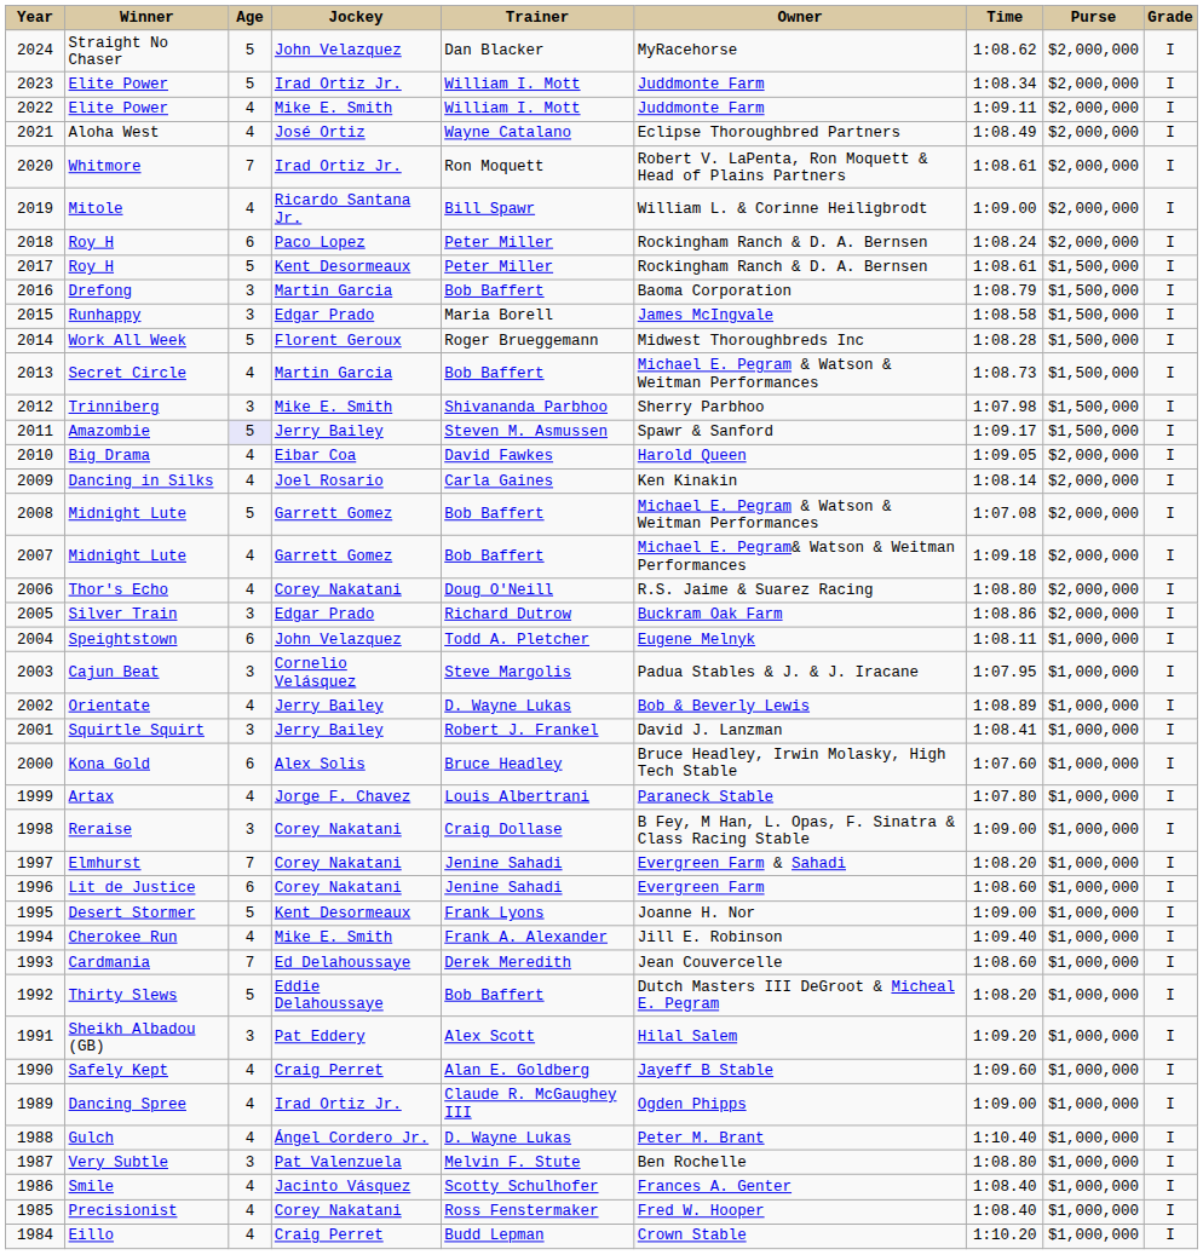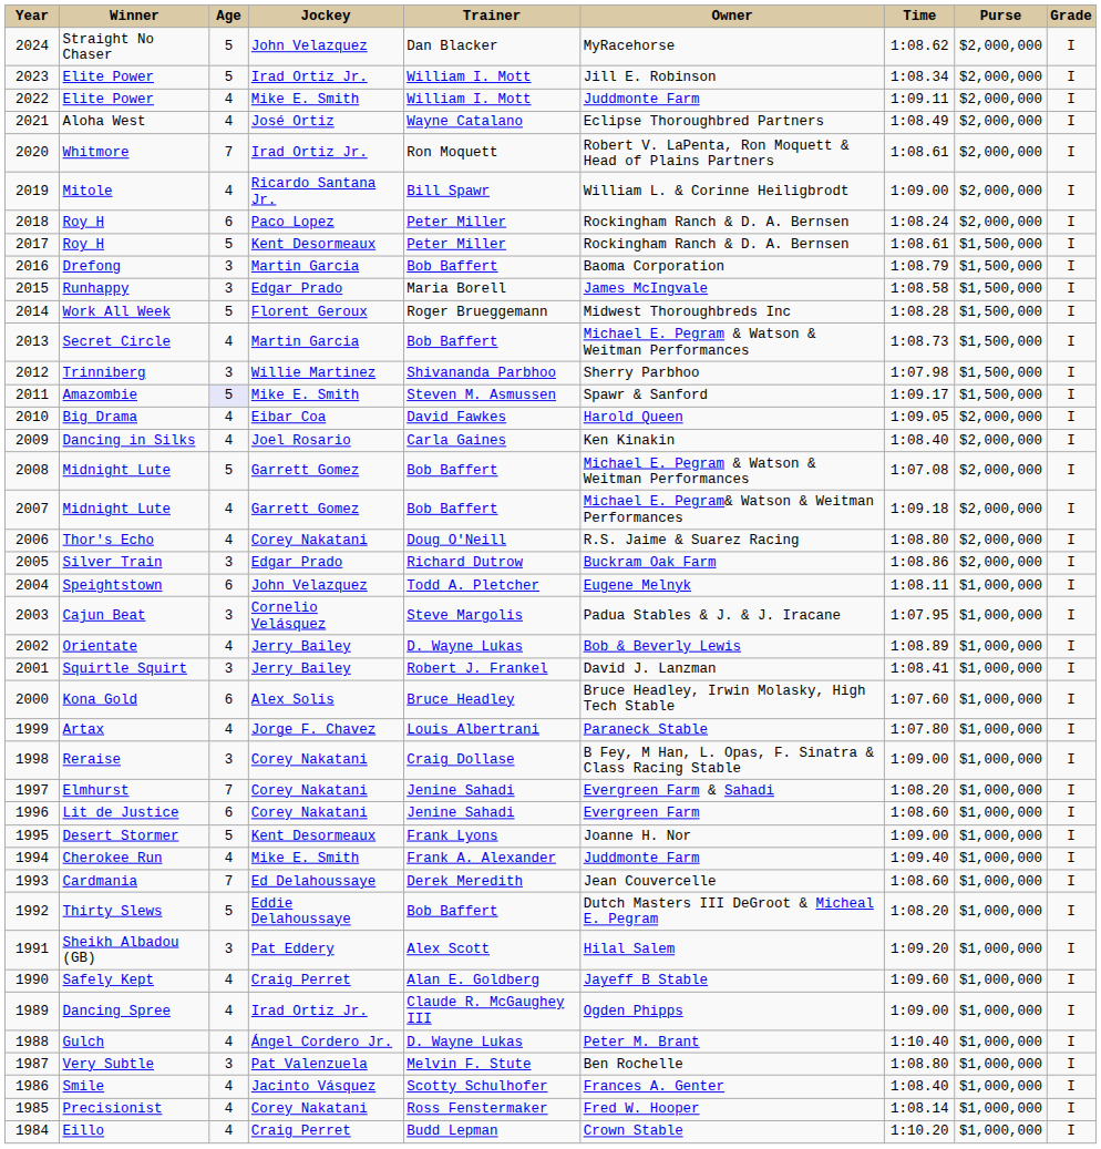 <table class="wikitable sortable">
 <tr>
 <th style="background-color:#DACAA5; width:45px">Year</th>
 <th style="background-color:#DACAA5; width:135px">Winner</th>
 <th style="background-color:#DACAA5; width:30px">Age</th>
 <th style="background-color:#DACAA5; width:140px">Jockey</th>
 <th style="background-color:#DACAA5; width:160px">Trainer</th>
 <th style="background-color:#DACAA5; width:280px">Owner</th>
 <th style="background-color:#DACAA5; width:60px">Time</th>
 <th style="background-color:#DACAA5; width:80px">Purse</th>
 <th style="background-color:#DACAA5; width:40px">Grade</th>
 </tr>
 <tr>
 <td align=center>2024</td>
 <td>Straight No Chaser</td>
 <td align=center>5</td>
 <td><a href='#'>John Velazquez</a></td>
 <td>Dan Blacker</td>
 <td>MyRacehorse</td>
 <td align=center>1:08.62</td>
 <td align=center>$2,000,000</td>
 <td align=center>I</td>
 </tr>
 <tr>
 <td align=center>2023</td>
 <td><a href='#'>Elite Power</a></td>
 <td align=center>5</td>
 <td><a href='#'>Irad Ortiz Jr.</a></td>
 <td><a href='#'>William I. Mott</a></td>
-<td><a href='#'>Juddmonte Farm</a></td>
+<td>Jill E. Robinson</td>
 <td align=center>1:08.34</td>
 <td align=center>$2,000,000</td>
 <td align=center>I</td>
 </tr>
 <tr>
 <td align=center>2022</td>
 <td><a href='#'>Elite Power</a></td>
 <td align=center>4</td>
 <td><a href='#'>Mike E. Smith</a></td>
 <td><a href='#'>William I. Mott</a></td>
 <td><a href='#'>Juddmonte Farm</a></td>
 <td align=center>1:09.11</td>
 <td align=center>$2,000,000</td>
 <td align=center>I</td>
 </tr>
 <tr>
 <td align=center>2021</td>
 <td>Aloha West</td>
 <td align=center>4</td>
 <td><a href='#'>José Ortiz</a></td>
 <td><a href='#'>Wayne Catalano</a></td>
 <td>Eclipse Thoroughbred Partners</td>
 <td align=center>1:08.49</td>
 <td align=center>$2,000,000</td>
 <td align=center>I</td>
 </tr>
 <tr>
 <td align=center>2020</td>
 <td><a href='#'>Whitmore</a></td>
 <td align=center>7</td>
 <td><a href='#'>Irad Ortiz Jr.</a></td>
 <td>Ron Moquett</td>
 <td>Robert V. LaPenta, Ron Moquett & Head of Plains Partners</td>
 <td align=center>1:08.61</td>
 <td align=center>$2,000,000</td>
 <td align=center>I</td>
 </tr>
 <tr>
 <td align=center>2019</td>
 <td><a href='#'>Mitole</a></td>
 <td align=center>4</td>
 <td><a href='#'>Ricardo Santana Jr.</a></td>
 <td><a href='#'>Bill Spawr</a></td>
 <td>William L. & Corinne Heiligbrodt</td>
 <td align=center>1:09.00</td>
 <td align=center>$2,000,000</td>
 <td align=center>I</td>
 </tr>
 <tr>
 <td align=center>2018</td>
 <td><a href='#'>Roy H</a></td>
 <td align=center>6</td>
 <td><a href='#'>Paco Lopez</a></td>
 <td><a href='#'>Peter Miller</a></td>
 <td>Rockingham Ranch & D. A. Bernsen</td>
 <td align=center>1:08.24</td>
 <td align=center>$2,000,000</td>
 <td align=center>I</td>
 </tr>
 <tr>
 <td align=center>2017</td>
 <td><a href='#'>Roy H</a></td>
 <td align=center>5</td>
 <td><a href='#'>Kent Desormeaux</a></td>
 <td><a href='#'>Peter Miller</a></td>
 <td>Rockingham Ranch & D. A. Bernsen</td>
 <td align=center>1:08.61</td>
 <td align=center>$1,500,000</td>
 <td align=center>I</td>
 </tr>
 <tr>
 <td align=center>2016</td>
 <td><a href='#'>Drefong</a></td>
 <td align=center>3</td>
 <td><a href='#'>Martin Garcia</a></td>
 <td><a href='#'>Bob Baffert</a></td>
 <td>Baoma Corporation</td>
 <td align=center>1:08.79</td>
 <td align=center>$1,500,000</td>
 <td align=center>I</td>
 </tr>
 <tr>
 <td align=center>2015</td>
 <td><a href='#'>Runhappy</a></td>
 <td align=center>3</td>
 <td><a href='#'>Edgar Prado</a></td>
 <td>Maria Borell</td>
 <td><a href='#'>James McIngvale</a></td>
 <td align=center>1:08.58</td>
 <td align=center>$1,500,000</td>
 <td align=center>I</td>
 </tr>
 <tr>
 <td align=center>2014</td>
 <td><a href='#'>Work All Week</a></td>
 <td align=center>5</td>
 <td><a href='#'>Florent Geroux</a></td>
 <td>Roger Brueggemann</td>
 <td>Midwest Thoroughbreds Inc</td>
 <td align=center>1:08.28</td>
 <td align=center>$1,500,000</td>
 <td align=center>I</td>
 </tr>
 <tr>
 <td align=center>2013</td>
 <td><a href='#'>Secret Circle</a></td>
 <td align=center>4</td>
 <td><a href='#'>Martin Garcia</a></td>
 <td><a href='#'>Bob Baffert</a></td>
 <td><a href='#'>Michael E. Pegram</a> & Watson & Weitman Performances</td>
 <td align=center>1:08.73</td>
 <td align=center>$1,500,000</td>
 <td align=center>I</td>
 </tr>
 <tr>
 <td align=center>2012</td>
 <td><a href='#'>Trinniberg</a></td>
 <td align=center>3</td>
-<td><a href='#'>Mike E. Smith</a></td>
+<td><a href='#'>Willie Martinez</a></td>
 <td><a href='#'>Shivananda Parbhoo</a></td>
 <td>Sherry Parbhoo</td>
 <td align=center>1:07.98</td>
 <td align=center>$1,500,000</td>
 <td align=center>I</td>
 </tr>
 <tr>
 <td align=center>2011</td>
 <td><a href='#'>Amazombie</a></td>
 <td align=center style="background: lavender;">5</td>
-<td><a href='#'>Jerry Bailey</a></td>
+<td><a href='#'>Mike E. Smith</a></td>
 <td><a href='#'>Steven M. Asmussen</a></td>
 <td>Spawr & Sanford</td>
 <td align=center>1:09.17</td>
 <td align=center>$1,500,000</td>
 <td align=center>I</td>
 </tr>
 <tr>
 <td align=center>2010</td>
 <td><a href='#'>Big Drama</a></td>
 <td align=center>4</td>
 <td><a href='#'>Eibar Coa</a></td>
 <td><a href='#'>David Fawkes</a></td>
 <td><a href='#'>Harold Queen</a></td>
 <td align=center>1:09.05</td>
 <td align=center>$2,000,000</td>
 <td align=center>I</td>
 </tr>
 <tr>
 <td align=center>2009</td>
 <td><a href='#'>Dancing in Silks</a></td>
 <td align=center>4</td>
 <td><a href='#'>Joel Rosario</a></td>
 <td><a href='#'>Carla Gaines</a></td>
 <td>Ken Kinakin</td>
-<td align=center>1:08.14</td>
+<td align=center>1:08.40</td>
 <td align=center>$2,000,000</td>
 <td align=center>I</td>
 </tr>
 <tr>
 <td align=center>2008</td>
 <td><a href='#'>Midnight Lute</a></td>
 <td align=center>5</td>
 <td><a href='#'>Garrett Gomez</a></td>
 <td><a href='#'>Bob Baffert</a></td>
 <td><a href='#'>Michael E. Pegram</a> & Watson & Weitman Performances</td>
 <td align=center>1:07.08</td>
 <td align=center>$2,000,000</td>
 <td align=center>I</td>
 </tr>
 <tr>
 <td align=center>2007</td>
 <td><a href='#'>Midnight Lute</a></td>
 <td align=center>4</td>
 <td><a href='#'>Garrett Gomez</a></td>
 <td><a href='#'>Bob Baffert</a></td>
 <td><a href='#'>Michael E. Pegram</a>& Watson & Weitman Performances</td>
 <td align=center>1:09.18</td>
 <td align=center>$2,000,000</td>
 <td align=center>I</td>
 </tr>
 <tr>
 <td align=center>2006</td>
 <td><a href='#'>Thor's Echo</a></td>
 <td align=center>4</td>
 <td><a href='#'>Corey Nakatani</a></td>
 <td><a href='#'>Doug O'Neill</a></td>
 <td>R.S. Jaime & Suarez Racing</td>
 <td align=center>1:08.80</td>
 <td align=center>$2,000,000</td>
 <td align=center>I</td>
 </tr>
 <tr>
 <td align=center>2005</td>
 <td><a href='#'>Silver Train</a></td>
 <td align=center>3</td>
 <td><a href='#'>Edgar Prado</a></td>
 <td><a href='#'>Richard Dutrow</a></td>
 <td><a href='#'>Buckram Oak Farm</a></td>
 <td align=center>1:08.86</td>
 <td align=center>$2,000,000</td>
 <td align=center>I</td>
 </tr>
 <tr>
 <td align=center>2004</td>
 <td><a href='#'>Speightstown</a></td>
 <td align=center>6</td>
 <td><a href='#'>John Velazquez</a></td>
 <td><a href='#'>Todd A. Pletcher</a></td>
 <td><a href='#'>Eugene Melnyk</a></td>
 <td align=center>1:08.11</td>
 <td align=center>$1,000,000</td>
 <td align=center>I</td>
 </tr>
 <tr>
 <td align=center>2003</td>
 <td><a href='#'>Cajun Beat</a></td>
 <td align=center>3</td>
 <td><a href='#'>Cornelio Velásquez</a></td>
 <td><a href='#'>Steve Margolis</a></td>
 <td>Padua Stables & J. & J. Iracane</td>
 <td align=center>1:07.95</td>
 <td align=center>$1,000,000</td>
 <td align=center>I</td>
 </tr>
 <tr>
 <td align=center>2002</td>
 <td><a href='#'>Orientate</a></td>
 <td align=center>4</td>
 <td><a href='#'>Jerry Bailey</a></td>
 <td><a href='#'>D. Wayne Lukas</a></td>
 <td><a href='#'>Bob & Beverly Lewis</a></td>
 <td align=center>1:08.89</td>
 <td align=center>$1,000,000</td>
 <td align=center>I</td>
 </tr>
 <tr>
 <td align=center>2001</td>
 <td><a href='#'>Squirtle Squirt</a></td>
 <td align=center>3</td>
 <td><a href='#'>Jerry Bailey</a></td>
 <td><a href='#'>Robert J. Frankel</a></td>
 <td>David J. Lanzman</td>
 <td align=center>1:08.41</td>
 <td align=center>$1,000,000</td>
 <td align=center>I</td>
 </tr>
 <tr>
 <td align=center>2000</td>
 <td><a href='#'>Kona Gold</a></td>
 <td align=center>6</td>
 <td><a href='#'>Alex Solis</a></td>
 <td><a href='#'>Bruce Headley</a></td>
 <td>Bruce Headley, Irwin Molasky, High Tech Stable</td>
 <td align=center>1:07.60</td>
 <td align=center>$1,000,000</td>
 <td align=center>I</td>
 </tr>
 <tr>
 <td align=center>1999</td>
 <td><a href='#'>Artax</a></td>
 <td align=center>4</td>
 <td><a href='#'>Jorge F. Chavez</a></td>
 <td><a href='#'>Louis Albertrani</a></td>
 <td><a href='#'>Paraneck Stable</a></td>
 <td align=center>1:07.80</td>
 <td align=center>$1,000,000</td>
 <td align=center>I</td>
 </tr>
 <tr>
 <td align=center>1998</td>
 <td><a href='#'>Reraise</a></td>
 <td align=center>3</td>
 <td><a href='#'>Corey Nakatani</a></td>
 <td><a href='#'>Craig Dollase</a></td>
 <td>B Fey, M Han, L. Opas, F. Sinatra & Class Racing Stable</td>
 <td align=center>1:09.00</td>
 <td align=center>$1,000,000</td>
 <td align=center>I</td>
 </tr>
 <tr>
 <td align=center>1997</td>
 <td><a href='#'>Elmhurst</a></td>
 <td align=center>7</td>
 <td><a href='#'>Corey Nakatani</a></td>
 <td><a href='#'>Jenine Sahadi</a></td>
 <td><a href='#'>Evergreen Farm</a> & <a href='#'>Sahadi</a></td>
 <td align=center>1:08.20</td>
 <td align=center>$1,000,000</td>
 <td align=center>I</td>
 </tr>
 <tr>
 <td align=center>1996</td>
 <td><a href='#'>Lit de Justice</a></td>
 <td align=center>6</td>
 <td><a href='#'>Corey Nakatani</a></td>
 <td><a href='#'>Jenine Sahadi</a></td>
 <td><a href='#'>Evergreen Farm</a></td>
 <td align=center>1:08.60</td>
 <td align=center>$1,000,000</td>
 <td align=center>I</td>
 </tr>
 <tr>
 <td align=center>1995</td>
 <td><a href='#'>Desert Stormer</a></td>
 <td align=center>5</td>
 <td><a href='#'>Kent Desormeaux</a></td>
 <td><a href='#'>Frank Lyons</a></td>
 <td>Joanne H. Nor</td>
 <td align=center>1:09.00</td>
 <td align=center>$1,000,000</td>
 <td align=center>I</td>
 </tr>
 <tr>
 <td align=center>1994</td>
 <td><a href='#'>Cherokee Run</a></td>
 <td align=center>4</td>
 <td><a href='#'>Mike E. Smith</a></td>
 <td><a href='#'>Frank A. Alexander</a></td>
-<td>Jill E. Robinson</td>
+<td><a href='#'>Juddmonte Farm</a></td>
 <td align=center>1:09.40</td>
 <td align=center>$1,000,000</td>
 <td align=center>I</td>
 </tr>
 <tr>
 <td align=center>1993</td>
 <td><a href='#'>Cardmania</a></td>
 <td align=center>7</td>
 <td><a href='#'>Ed Delahoussaye</a></td>
 <td><a href='#'>Derek Meredith</a></td>
 <td>Jean Couvercelle</td>
 <td align=center>1:08.60</td>
 <td align=center>$1,000,000</td>
 <td align=center>I</td>
 </tr>
 <tr>
 <td align=center>1992</td>
 <td><a href='#'>Thirty Slews</a></td>
 <td align=center>5</td>
 <td><a href='#'>Eddie Delahoussaye</a></td>
 <td><a href='#'>Bob Baffert</a></td>
 <td>Dutch Masters III DeGroot & <a href='#'>Micheal E. Pegram</a></td>
 <td align=center>1:08.20</td>
 <td align=center>$1,000,000</td>
 <td align=center>I</td>
 </tr>
 <tr>
 <td align=center>1991</td>
 <td><a href='#'>Sheikh Albadou</a> (GB)</td>
 <td align=center>3</td>
 <td><a href='#'>Pat Eddery</a></td>
 <td><a href='#'>Alex Scott</a></td>
 <td><a href='#'>Hilal Salem</a></td>
 <td align=center>1:09.20</td>
 <td align=center>$1,000,000</td>
 <td align=center>I</td>
 </tr>
 <tr>
 <td align=center>1990</td>
 <td><a href='#'>Safely Kept</a></td>
 <td align=center>4</td>
 <td><a href='#'>Craig Perret</a></td>
 <td><a href='#'>Alan E. Goldberg</a></td>
 <td><a href='#'>Jayeff B Stable</a></td>
 <td align=center>1:09.60</td>
 <td align=center>$1,000,000</td>
 <td align=center>I</td>
 </tr>
 <tr>
 <td align=center>1989</td>
 <td><a href='#'>Dancing Spree</a></td>
 <td align=center>4</td>
 <td><a href='#'>Irad Ortiz Jr.</a></td>
 <td><a href='#'>Claude R. McGaughey III</a></td>
 <td><a href='#'>Ogden Phipps</a></td>
 <td align=center>1:09.00</td>
 <td align=center>$1,000,000</td>
 <td align=center>I</td>
 </tr>
 <tr>
 <td align=center>1988</td>
 <td><a href='#'>Gulch</a></td>
 <td align=center>4</td>
 <td><a href='#'>Ángel Cordero Jr.</a></td>
 <td><a href='#'>D. Wayne Lukas</a></td>
 <td><a href='#'>Peter M. Brant</a></td>
 <td align=center>1:10.40</td>
 <td align=center>$1,000,000</td>
 <td align=center>I</td>
 </tr>
 <tr>
 <td align=center>1987</td>
 <td><a href='#'>Very Subtle</a></td>
 <td align=center>3</td>
 <td><a href='#'>Pat Valenzuela</a></td>
 <td><a href='#'>Melvin F. Stute</a></td>
 <td>Ben Rochelle</td>
 <td align=center>1:08.80</td>
 <td align=center>$1,000,000</td>
 <td align=center>I</td>
 </tr>
 <tr>
 <td align=center>1986</td>
 <td><a href='#'>Smile</a></td>
 <td align=center>4</td>
 <td><a href='#'>Jacinto Vásquez</a></td>
 <td><a href='#'>Scotty Schulhofer</a></td>
 <td><a href='#'>Frances A. Genter</a></td>
 <td align=center>1:08.40</td>
 <td align=center>$1,000,000</td>
 <td align=center>I</td>
 </tr>
 <tr>
 <td align=center>1985</td>
 <td><a href='#'>Precisionist</a></td>
 <td align=center>4</td>
 <td><a href='#'>Corey Nakatani</a></td>
 <td><a href='#'>Ross Fenstermaker</a></td>
 <td><a href='#'>Fred W. Hooper</a></td>
-<td align=center>1:08.40</td>
+<td align=center>1:08.14</td>
 <td align=center>$1,000,000</td>
 <td align=center>I</td>
 </tr>
 <tr>
 <td align=center>1984</td>
 <td><a href='#'>Eillo</a></td>
 <td align=center>4</td>
 <td><a href='#'>Craig Perret</a></td>
 <td><a href='#'>Budd Lepman</a></td>
 <td><a href='#'>Crown Stable</a></td>
 <td align=center>1:10.20</td>
 <td align=center>$1,000,000</td>
 <td align=center>I</td>
 </tr>
 </table>
